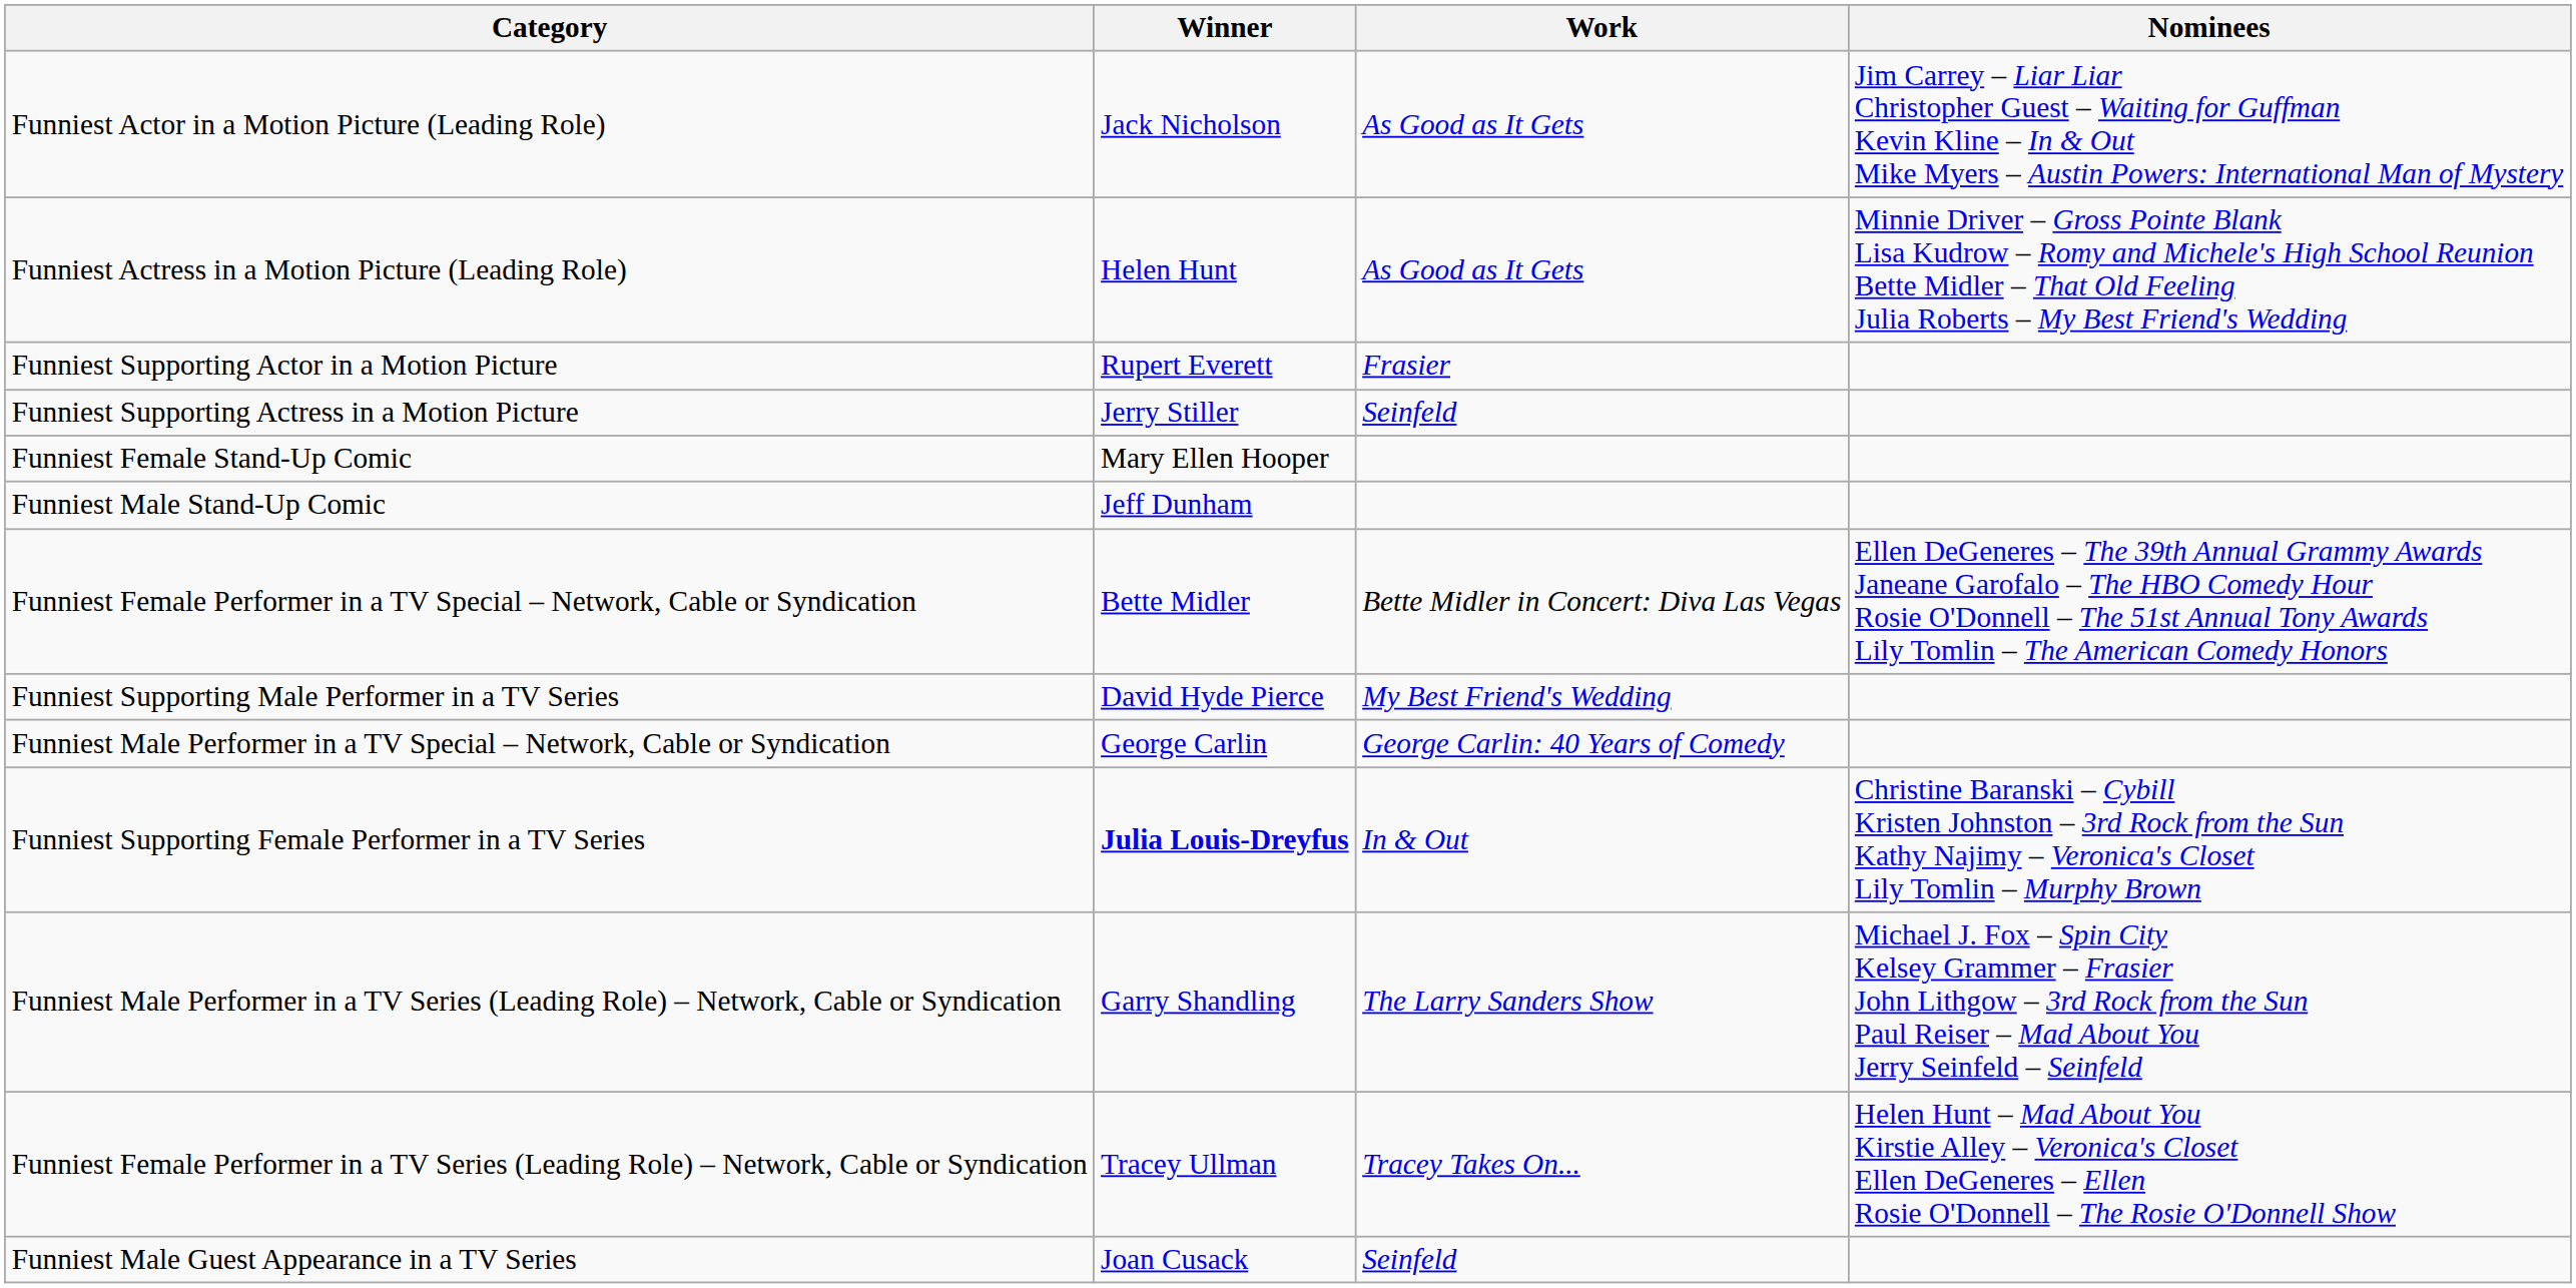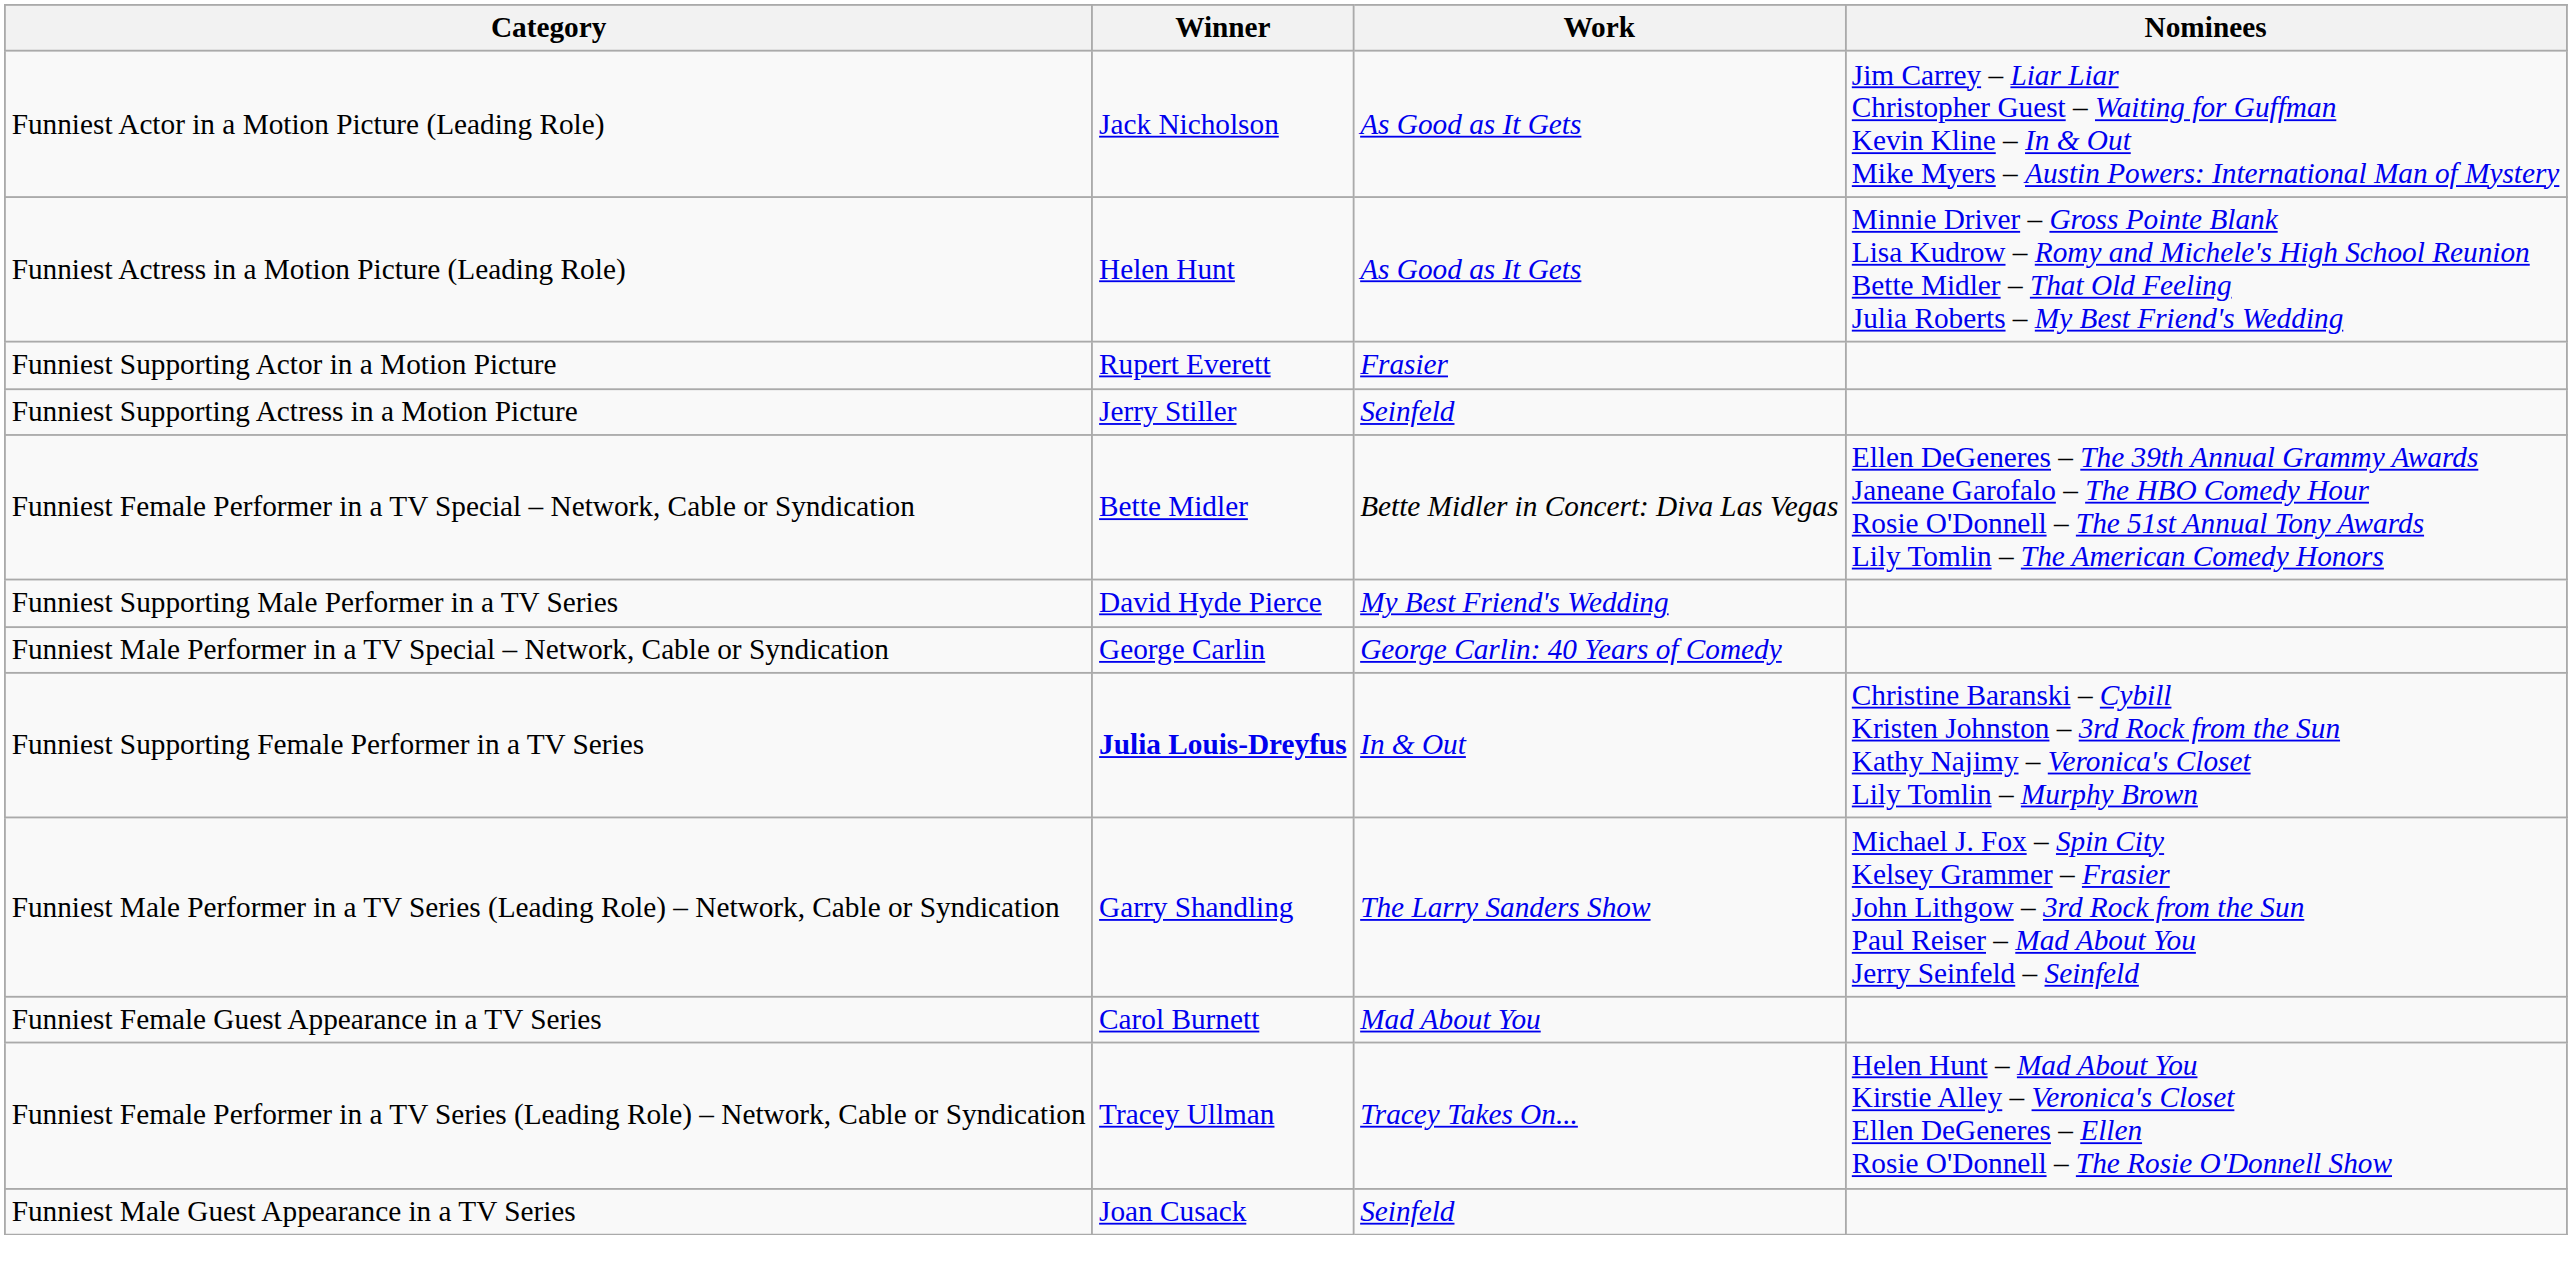 <table class="wikitable sortable">
 <tr>
 <th>Category</th>
 <th>Winner</th>
 <th>Work</th>
 <th class="unsortable">Nominees</th>
 </tr>
 <tr>
 <td>Funniest Actor in a Motion Picture (Leading Role)</td>
 <td><a href='#'>Jack Nicholson</a></td>
 <td><em><a href='#'>As Good as It Gets</a></em></td>
 <td><a href='#'>Jim Carrey</a> – <em><a href='#'>Liar Liar</a></em><br><a href='#'>Christopher Guest</a> – <em><a href='#'>Waiting for Guffman</a></em><br><a href='#'>Kevin Kline</a> – <em><a href='#'>In & Out</a></em><br><a href='#'>Mike Myers</a> – <em><a href='#'>Austin Powers: International Man of Mystery</a></em></td>
 </tr>
 <tr>
 <td>Funniest Actress in a Motion Picture (Leading Role)</td>
 <td><a href='#'>Helen Hunt</a></td>
 <td><em><a href='#'>As Good as It Gets</a></em></td>
 <td><a href='#'>Minnie Driver</a> – <em><a href='#'>Gross Pointe Blank</a></em><br><a href='#'>Lisa Kudrow</a> – <em><a href='#'>Romy and Michele's High School Reunion</a></em><br><a href='#'>Bette Midler</a> – <em><a href='#'>That Old Feeling</a></em><br><a href='#'>Julia Roberts</a> – <em><a href='#'>My Best Friend's Wedding</a></em></td>
 </tr>
 <tr>
 <td>Funniest Supporting Actor in a Motion Picture</td>
 <td><a href='#'>Rupert Everett</a></td>
 <td><em><a href='#'>Frasier</a></em></td>
 <td></td>
 </tr>
 <tr>
 <td>Funniest Supporting Actress in a Motion Picture</td>
 <td><a href='#'>Jerry Stiller</a></td>
 <td><em><a href='#'>Seinfeld</a></em></td>
-<td></td>
-</tr>
-<tr>
-<td>Funniest Female Stand-Up Comic</td>
-<td>Mary Ellen Hooper</td>
-<td></td>
-<td></td>
-</tr>
-<tr>
-<td>Funniest Male Stand-Up Comic</td>
-<td><a href='#'>Jeff Dunham</a></td>
-<td></td>
 <td></td>
 </tr>
 <tr>
 <td>Funniest Female Performer in a TV Special – Network, Cable or Syndication</td>
 <td><a href='#'>Bette Midler</a></td>
 <td><em>Bette Midler in Concert: Diva Las Vegas</em></td>
 <td><a href='#'>Ellen DeGeneres</a> – <em><a href='#'>The 39th Annual Grammy Awards</a></em><br><a href='#'>Janeane Garofalo</a> – <em><a href='#'>The HBO Comedy Hour</a></em><br><a href='#'>Rosie O'Donnell</a> – <em><a href='#'>The 51st Annual Tony Awards</a></em><br><a href='#'>Lily Tomlin</a> – <em><a href='#'>The American Comedy Honors</a></em></td>
 </tr>
 <tr>
 <td>Funniest Supporting Male Performer in a TV Series</td>
 <td><a href='#'>David Hyde Pierce</a></td>
 <td><em><a href='#'>My Best Friend's Wedding</a></em></td>
 <td></td>
 </tr>
 <tr>
 <td>Funniest Male Performer in a TV Special – Network, Cable or Syndication</td>
 <td><a href='#'>George Carlin</a></td>
 <td><em><a href='#'>George Carlin: 40 Years of Comedy</a></em></td>
 <td></td>
 </tr>
 <tr>
 <td>Funniest Supporting Female Performer in a TV Series</td>
 <td><strong><a href='#'>Julia Louis-Dreyfus</a></strong></td>
 <td><em><a href='#'>In & Out</a></em></td>
 <td><a href='#'>Christine Baranski</a> – <em><a href='#'>Cybill</a></em><br><a href='#'>Kristen Johnston</a> – <em><a href='#'>3rd Rock from the Sun</a></em><br><a href='#'>Kathy Najimy</a> – <em><a href='#'>Veronica's Closet</a></em><br><a href='#'>Lily Tomlin</a> – <em><a href='#'>Murphy Brown</a></em></td>
 </tr>
 <tr>
 <td>Funniest Male Performer in a TV Series (Leading Role) – Network, Cable or Syndication</td>
 <td><a href='#'>Garry Shandling</a></td>
 <td><em><a href='#'>The Larry Sanders Show</a></em></td>
 <td><a href='#'>Michael J. Fox</a> – <em><a href='#'>Spin City</a></em><br><a href='#'>Kelsey Grammer</a> – <em><a href='#'>Frasier</a></em><br><a href='#'>John Lithgow</a> – <em><a href='#'>3rd Rock from the Sun</a></em><br><a href='#'>Paul Reiser</a> – <em><a href='#'>Mad About You</a></em><br><a href='#'>Jerry Seinfeld</a> – <em><a href='#'>Seinfeld</a></em></td>
 </tr>
 <tr>
+<td>Funniest Female Guest Appearance in a TV Series</td>
+<td><a href='#'>Carol Burnett</a></td>
+<td><em><a href='#'>Mad About You</a></em></td>
+<td></td>
+</tr>
+<tr>
 <td>Funniest Female Performer in a TV Series (Leading Role) – Network, Cable or Syndication</td>
 <td><a href='#'>Tracey Ullman</a></td>
 <td><em><a href='#'>Tracey Takes On...</a></em></td>
 <td><a href='#'>Helen Hunt</a> – <em><a href='#'>Mad About You</a></em><br><a href='#'>Kirstie Alley</a> – <em><a href='#'>Veronica's Closet</a></em><br><a href='#'>Ellen DeGeneres</a> – <em><a href='#'>Ellen</a></em><br><a href='#'>Rosie O'Donnell</a> – <em><a href='#'>The Rosie O'Donnell Show</a></em></td>
 </tr>
 <tr>
 <td>Funniest Male Guest Appearance in a TV Series</td>
 <td><a href='#'>Joan Cusack</a></td>
 <td><em><a href='#'>Seinfeld</a></em></td>
 <td></td>
 </tr>
 </table>
